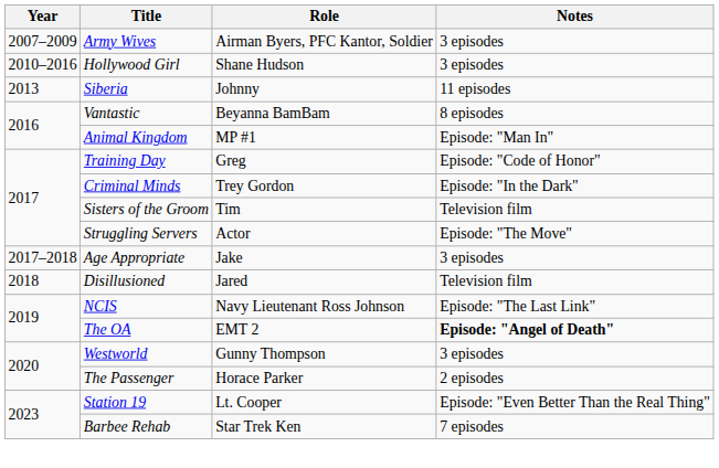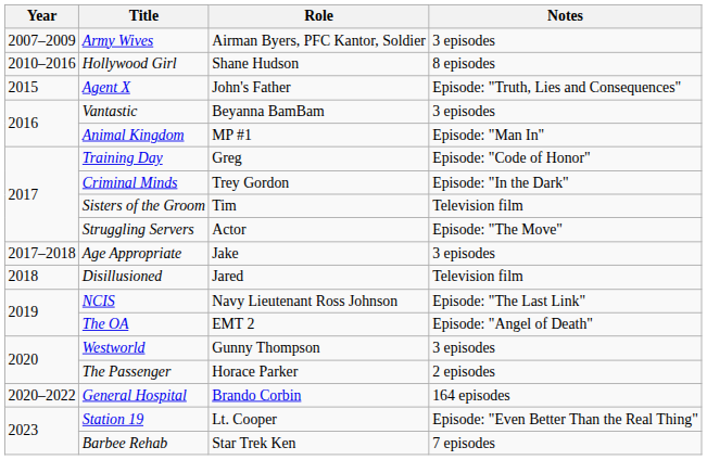 <table class="wikitable sortable">
 <tr>
 <th>Year</th>
 <th>Title</th>
 <th>Role</th>
 <th class="unsortable">Notes</th>
 </tr>
 <tr>
 <td>2007–2009</td>
 <td><em><a href='#'>Army Wives</a></em></td>
 <td>Airman Byers, PFC Kantor, Soldier</td>
 <td>3 episodes</td>
 </tr>
 <tr>
 <td>2010–2016</td>
 <td><em>Hollywood Girl</em></td>
 <td>Shane Hudson</td>
-<td>3 episodes</td>
+<td>8 episodes</td>
 </tr>
 <tr>
-<td>2013</td>
-<td><a href='#'><em>Siberia</em></a></td>
-<td>Johnny</td>
-<td>11 episodes</td>
+<td>2015</td>
+<td><em><a href='#'>Agent X</a></em></td>
+<td>John's Father</td>
+<td>Episode: "Truth, Lies and Consequences"</td>
 </tr>
 <tr>
 <td rowspan="2">2016</td>
 <td><em>Vantastic</em></td>
 <td>Beyanna BamBam</td>
-<td>8 episodes</td>
+<td>3 episodes</td>
 </tr>
 <tr>
 <td><em><a href='#'>Animal Kingdom</a></em></td>
 <td>MP #1</td>
 <td>Episode: "Man In"</td>
 </tr>
 <tr>
 <td rowspan="4">2017</td>
 <td><em><a href='#'>Training Day</a></em></td>
 <td>Greg</td>
 <td>Episode: "Code of Honor"</td>
 </tr>
 <tr>
 <td><em><a href='#'>Criminal Minds</a></em></td>
 <td>Trey Gordon</td>
 <td>Episode: "In the Dark"</td>
 </tr>
 <tr>
 <td><em>Sisters of the Groom</em></td>
 <td>Tim</td>
 <td>Television film</td>
 </tr>
 <tr>
 <td><em>Struggling Servers</em></td>
 <td>Actor</td>
 <td>Episode: "The Move"</td>
 </tr>
 <tr>
 <td>2017–2018</td>
 <td><em>Age Appropriate</em></td>
 <td>Jake</td>
 <td>3 episodes</td>
 </tr>
 <tr>
 <td>2018</td>
 <td><em>Disillusioned</em></td>
 <td>Jared</td>
 <td>Television film</td>
 </tr>
 <tr>
 <td rowspan="2">2019</td>
 <td><em><a href='#'>NCIS</a></em></td>
 <td>Navy Lieutenant Ross Johnson</td>
 <td>Episode: "The Last Link"</td>
 </tr>
 <tr>
 <td><em><a href='#'>The OA</a></em></td>
 <td>EMT 2</td>
-<td><strong>Episode: "Angel of Death"</strong></td>
+<td>Episode: "Angel of Death"</td>
 </tr>
 <tr>
 <td rowspan="2">2020</td>
 <td><em><a href='#'>Westworld</a></em></td>
 <td>Gunny Thompson</td>
 <td>3 episodes</td>
 </tr>
 <tr>
 <td><em>The Passenger</em></td>
 <td>Horace Parker</td>
 <td>2 episodes</td>
 </tr>
 <tr>
+<td>2020–2022</td>
+<td><em><a href='#'>General Hospital</a></em></td>
+<td><a href='#'>Brando Corbin</a></td>
+<td>164 episodes</td>
+</tr>
+<tr>
 <td rowspan="2">2023</td>
 <td><em><a href='#'>Station 19</a></em></td>
 <td>Lt. Cooper</td>
 <td>Episode: "Even Better Than the Real Thing"</td>
 </tr>
 <tr>
 <td><em>Barbee Rehab</em></td>
 <td>Star Trek Ken</td>
 <td>7 episodes</td>
 </tr>
 </table>
